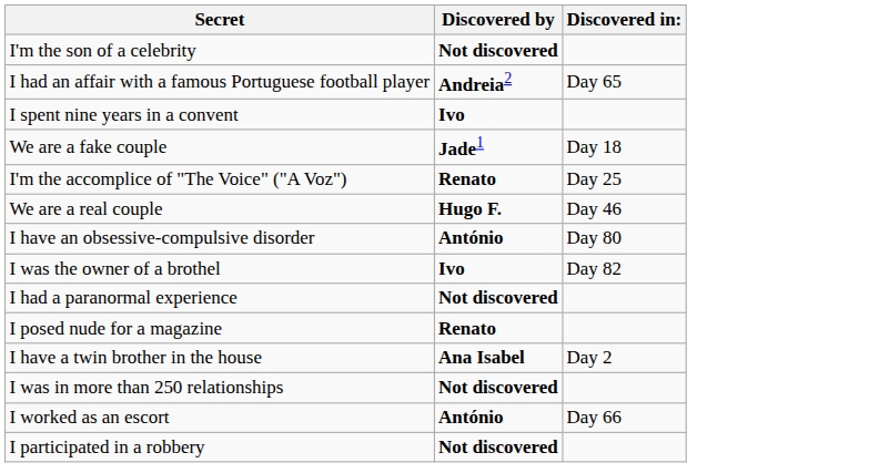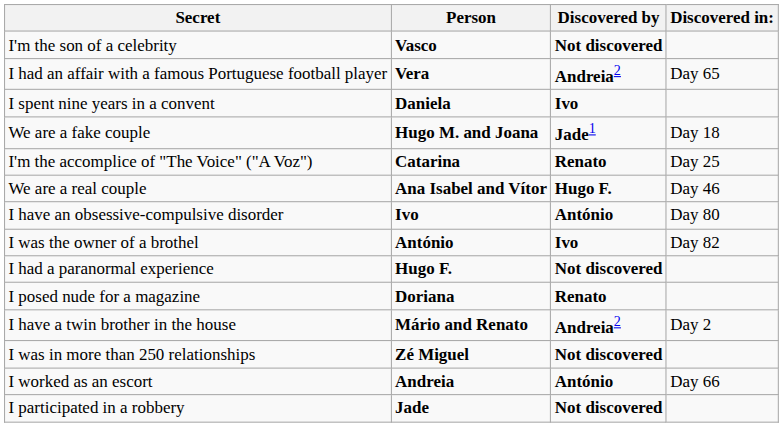 <table class="wikitable">
 <tr>
 <th>Secret</th>
+<th>Person</th>
 <th>Discovered by</th>
 <th>Discovered in:</th>
 </tr>
 <tr>
 <td>I'm the son of a celebrity</td>
+<td><strong>Vasco</strong></td>
 <td><strong>Not discovered </strong></td>
 <td></td>
 </tr>
 <tr>
 <td>I had an affair with a famous Portuguese football player</td>
+<td><strong>Vera</strong></td>
 <td><strong>Andreia</strong><sup><a href='#'>2</a> </sup></td>
 <td>Day 65</td>
 </tr>
 <tr>
 <td>I spent nine years in a convent</td>
+<td><strong>Daniela</strong></td>
 <td><strong>Ivo</strong></td>
 <td></td>
 </tr>
 <tr>
 <td>We are a fake couple</td>
+<td><strong>Hugo M. and Joana</strong></td>
 <td><strong>Jade</strong><sup><a href='#'>1</a> </sup></td>
 <td>Day 18</td>
 </tr>
 <tr>
 <td>I'm the accomplice of "The Voice" ("A Voz")</td>
+<td><strong>Catarina</strong></td>
 <td><strong>Renato</strong></td>
 <td>Day 25</td>
 </tr>
 <tr>
 <td>We are a real couple</td>
+<td><strong>Ana Isabel and Vítor</strong></td>
 <td><strong>Hugo F.</strong></td>
 <td>Day 46</td>
 </tr>
 <tr>
 <td>I have an obsessive-compulsive disorder</td>
+<td><strong>Ivo</strong></td>
 <td><strong>António</strong></td>
 <td>Day 80</td>
 </tr>
 <tr>
 <td>I was the owner of a brothel</td>
+<td><strong>António</strong></td>
 <td><strong>Ivo</strong></td>
 <td>Day 82</td>
 </tr>
 <tr>
 <td>I had a paranormal experience</td>
+<td><strong>Hugo F.</strong></td>
 <td><strong>Not discovered</strong></td>
 <td></td>
 </tr>
 <tr>
 <td>I posed nude for a magazine</td>
+<td><strong>Doriana</strong></td>
 <td><strong>Renato</strong></td>
 <td></td>
 </tr>
 <tr>
 <td>I have a twin brother in the house</td>
-<td><strong>Ana Isabel</strong></td>
+<td><strong>Mário and Renato</strong></td>
+<td><strong>Andreia</strong><sup><a href='#'>2</a> </sup></td>
 <td>Day 2</td>
 </tr>
 <tr>
 <td>I was in more than 250 relationships</td>
+<td><strong>Zé Miguel</strong></td>
 <td><strong>Not discovered </strong></td>
 <td></td>
 </tr>
 <tr>
 <td>I worked as an escort</td>
+<td><strong>Andreia</strong></td>
 <td><strong>António</strong></td>
 <td>Day 66</td>
 </tr>
 <tr>
 <td>I participated in a robbery</td>
+<td><strong>Jade</strong></td>
 <td><strong>Not discovered </strong></td>
 <td></td>
 </tr>
 </table>
